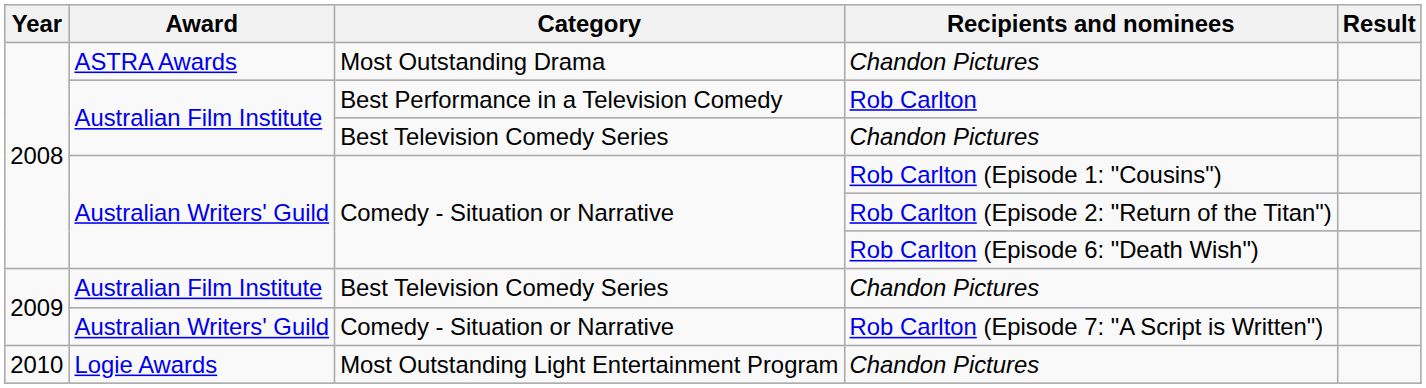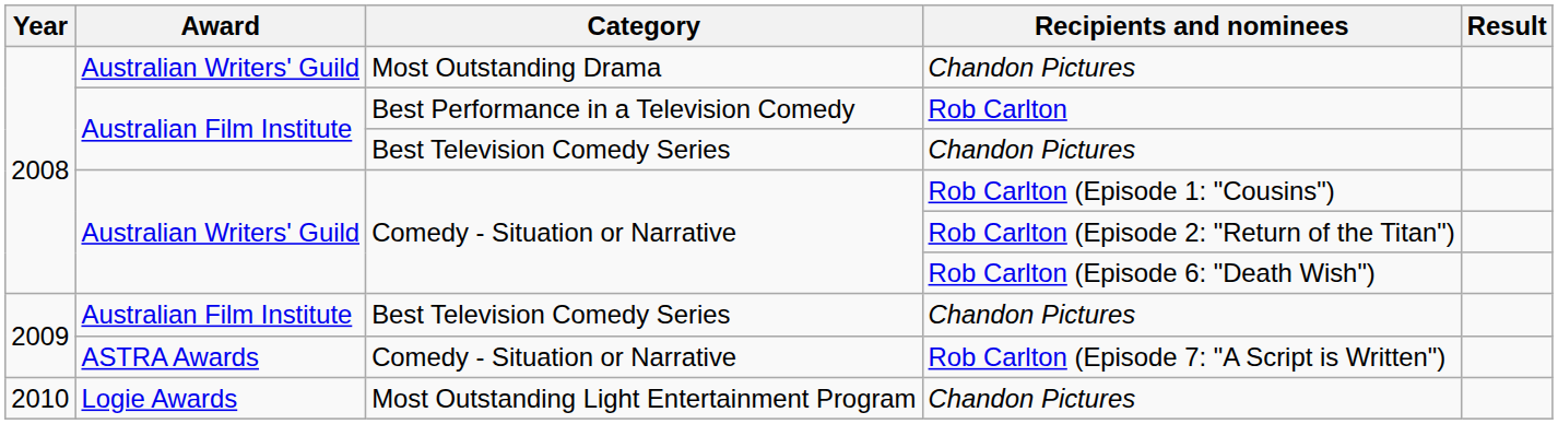 <table class="wikitable plainrowheaders" style="font-size: 95%;">
 <tr>
 <th scope="col">Year</th>
 <th scope="col">Award</th>
 <th scope="col">Category</th>
 <th scope="col">Recipients and nominees</th>
 <th scope="col">Result</th>
 </tr>
 <tr>
 <td rowspan="6">2008</td>
-<td><a href='#'>ASTRA Awards</a></td>
+<td><a href='#'>Australian Writers' Guild</a></td>
 <td>Most Outstanding Drama</td>
 <td><em>Chandon Pictures</em></td>
 <td></td>
 </tr>
 <tr>
 <td rowspan="2"><a href='#'>Australian Film Institute</a></td>
 <td>Best Performance in a Television Comedy</td>
 <td><a href='#'>Rob Carlton</a></td>
 <td></td>
 </tr>
 <tr>
 <td>Best Television Comedy Series</td>
 <td><em>Chandon Pictures</em></td>
 <td></td>
 </tr>
 <tr>
 <td rowspan="3"><a href='#'>Australian Writers' Guild</a></td>
 <td rowspan="3">Comedy - Situation or Narrative</td>
 <td><a href='#'>Rob Carlton</a> (Episode 1: "Cousins")</td>
 <td></td>
 </tr>
 <tr>
 <td><a href='#'>Rob Carlton</a> (Episode 2: "Return of the Titan")</td>
 <td></td>
 </tr>
 <tr>
 <td><a href='#'>Rob Carlton</a> (Episode 6: "Death Wish")</td>
 <td></td>
 </tr>
 <tr>
 <td rowspan="2">2009</td>
 <td><a href='#'>Australian Film Institute</a></td>
 <td>Best Television Comedy Series</td>
 <td><em>Chandon Pictures</em></td>
 <td></td>
 </tr>
 <tr>
-<td><a href='#'>Australian Writers' Guild</a></td>
+<td><a href='#'>ASTRA Awards</a></td>
 <td>Comedy - Situation or Narrative</td>
 <td><a href='#'>Rob Carlton</a> (Episode 7: "A Script is Written")</td>
 <td></td>
 </tr>
 <tr>
 <td>2010</td>
 <td><a href='#'>Logie Awards</a></td>
 <td>Most Outstanding Light Entertainment Program</td>
 <td><em>Chandon Pictures</em></td>
 <td></td>
 </tr>
 </table>
